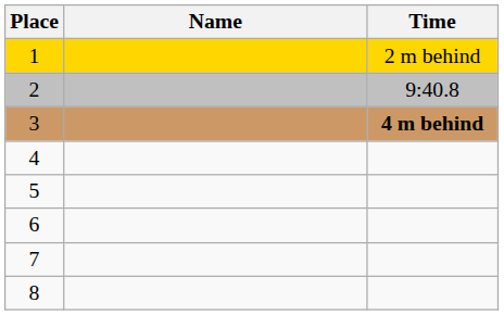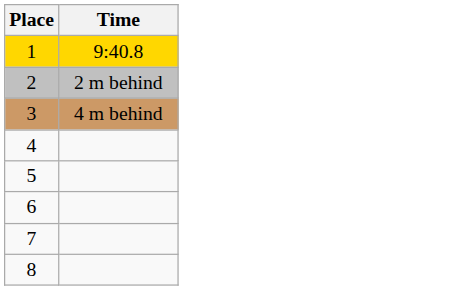 <table class=wikitable style="text-align:center">
 <tr>
 <th width=20>Place</th>
-<th width=220>Name</th>
 <th width=90>Time</th>
 </tr>
 <tr bgcolor=gold>
 <td>1</td>
-<td align=left></td>
-<td>2 m behind</td>
+<td>9:40.8</td>
 </tr>
 <tr bgcolor=silver>
 <td>2</td>
-<td align=left></td>
-<td>9:40.8</td>
+<td>2 m behind</td>
 </tr>
 <tr bgcolor=cc9966>
 <td>3</td>
-<td align=left></td>
-<td><strong>4 m behind</strong></td>
+<td>4 m behind</td>
 </tr>
 <tr>
 <td>4</td>
-<td align=left></td>
 <td></td>
 </tr>
 <tr>
 <td>5</td>
-<td align=left></td>
 <td></td>
 </tr>
 <tr>
 <td>6</td>
-<td align=left></td>
 <td></td>
 </tr>
 <tr>
 <td>7</td>
-<td align=left></td>
 <td></td>
 </tr>
 <tr>
 <td>8</td>
-<td align=left></td>
 <td></td>
 </tr>
 </table>
